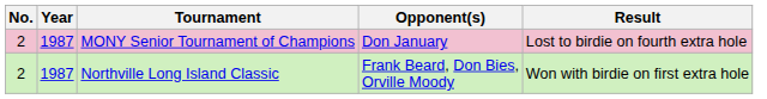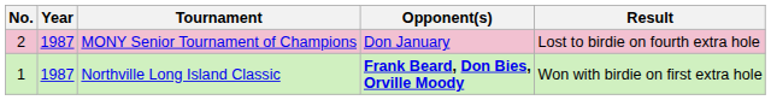 <table class="wikitable" style="font-size:95%;">
 <tr>
 <th>No.</th>
 <th>Year</th>
 <th>Tournament</th>
 <th>Opponent(s)</th>
 <th>Result</th>
 </tr>
 <tr style="background:#F2C1D1;">
 <td align=center>2</td>
 <td><a href='#'>1987</a></td>
 <td><a href='#'>MONY Senior Tournament of Champions</a></td>
 <td> <a href='#'>Don January</a></td>
 <td>Lost to birdie on fourth extra hole</td>
 </tr>
 <tr style="background:#D0F0C0;">
-<td align=center>2</td>
+<td align=center>1</td>
 <td><a href='#'>1987</a></td>
 <td><a href='#'>Northville Long Island Classic</a></td>
-<td> <a href='#'>Frank Beard</a>,  <a href='#'>Don Bies</a>,<br> <a href='#'>Orville Moody</a></td>
+<td><strong> <a href='#'>Frank Beard</a>,  <a href='#'>Don Bies</a>,<br> <a href='#'>Orville Moody</a></strong></td>
 <td>Won with birdie on first extra hole</td>
 </tr>
 </table>
